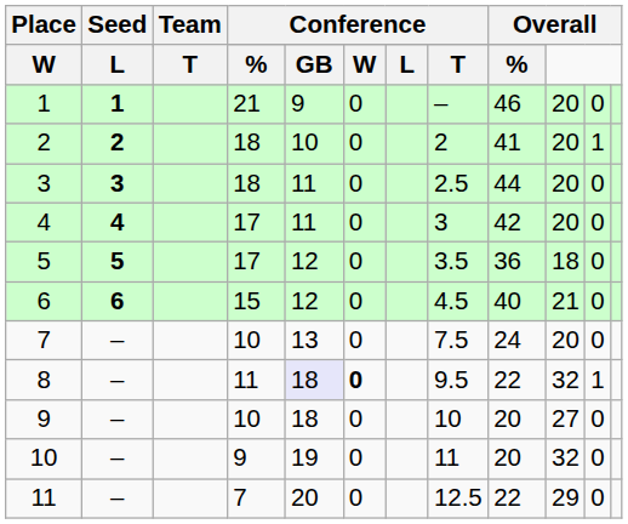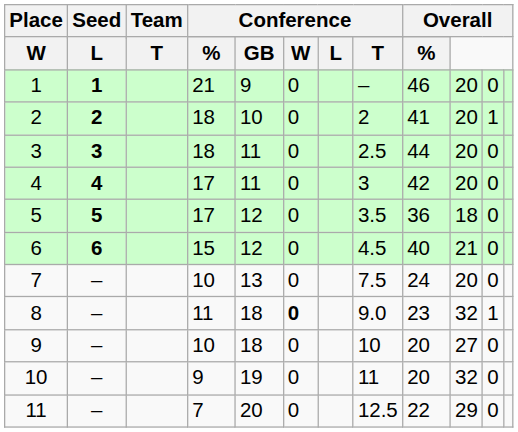 <table class="wikitable">
 <tr>
 <th rowspan ="2">Place</th>
 <th rowspan ="2">Seed</th>
 <th rowspan ="2">Team</th>
 <th colspan = "5">Conference</th>
 <th colspan = "4">Overall</th>
 </tr>
 <tr>
 </tr>
 <tr>
 <th scope="col" style="width: 20px;">W</th>
 <th scope="col" style="width: 20px;">L</th>
 <th scope="col" style="width: 20px;">T</th>
 <th scope="col" style="width: 30px;">%</th>
 <th scope="col" style="width: 30px;">GB</th>
 <th scope="col" style="width: 20px;">W</th>
 <th scope="col" style="width: 20px;">L</th>
 <th scope="col" style="width: 20px;">T</th>
 <th scope="col" style="width: 30px;">%</th>
 </tr>
 <tr bgcolor=#ccffcc>
 <td style="text-align:center;">1</td>
 <td style="text-align:center;"><strong>1</strong></td>
 <td></td>
 <td>21</td>
 <td>9</td>
 <td>0</td>
 <td></td>
 <td>–</td>
 <td>46</td>
 <td>20</td>
 <td>0</td>
 <td></td>
 </tr>
 <tr bgcolor=#ccffcc>
 <td style="text-align:center;">2</td>
 <td style="text-align:center;"><strong>2</strong></td>
 <td></td>
 <td>18</td>
 <td>10</td>
 <td>0</td>
 <td></td>
 <td>2</td>
 <td>41</td>
 <td>20</td>
 <td>1</td>
 <td></td>
 </tr>
 <tr bgcolor=#ccffcc>
 <td style="text-align:center;">3</td>
 <td style="text-align:center;"><strong>3</strong></td>
 <td></td>
 <td>18</td>
 <td>11</td>
 <td>0</td>
 <td></td>
 <td>2.5</td>
 <td>44</td>
 <td>20</td>
 <td>0</td>
 <td></td>
 </tr>
 <tr bgcolor=#ccffcc>
 <td style="text-align:center;">4</td>
 <td style="text-align:center;"><strong>4</strong></td>
 <td></td>
 <td>17</td>
 <td>11</td>
 <td>0</td>
 <td></td>
 <td>3</td>
 <td>42</td>
 <td>20</td>
 <td>0</td>
 <td></td>
 </tr>
 <tr bgcolor=#ccffcc>
 <td style="text-align:center;">5</td>
 <td style="text-align:center;"><strong>5</strong></td>
 <td></td>
 <td>17</td>
 <td>12</td>
 <td>0</td>
 <td></td>
 <td>3.5</td>
 <td>36</td>
 <td>18</td>
 <td>0</td>
 <td></td>
 </tr>
 <tr bgcolor=#ccffcc>
 <td style="text-align:center;">6</td>
 <td style="text-align:center;"><strong>6</strong></td>
 <td></td>
 <td>15</td>
 <td>12</td>
 <td>0</td>
 <td></td>
 <td>4.5</td>
 <td>40</td>
 <td>21</td>
 <td>0</td>
 <td></td>
 </tr>
 <tr>
 <td style="text-align:center;">7</td>
 <td style="text-align:center;">–</td>
 <td></td>
 <td>10</td>
 <td>13</td>
 <td>0</td>
 <td></td>
 <td>7.5</td>
 <td>24</td>
 <td>20</td>
 <td>0</td>
 <td></td>
 </tr>
 <tr>
 <td style="text-align:center;">8</td>
 <td style="text-align:center;">–</td>
 <td></td>
 <td>11</td>
-<td style="background: lavender;">18</td>
+<td>18</td>
 <td><strong>0</strong></td>
 <td></td>
-<td>9.5</td>
-<td>22</td>
+<td>9.0</td>
+<td>23</td>
 <td>32</td>
 <td>1</td>
 <td></td>
 </tr>
 <tr>
 <td style="text-align:center;">9</td>
 <td style="text-align:center;">–</td>
 <td></td>
 <td>10</td>
 <td>18</td>
 <td>0</td>
 <td></td>
 <td>10</td>
 <td>20</td>
 <td>27</td>
 <td>0</td>
 <td></td>
 </tr>
 <tr>
 <td style="text-align:center;">10</td>
 <td style="text-align:center;">–</td>
 <td></td>
 <td>9</td>
 <td>19</td>
 <td>0</td>
 <td></td>
 <td>11</td>
 <td>20</td>
 <td>32</td>
 <td>0</td>
 <td></td>
 </tr>
 <tr>
 <td style="text-align:center;">11</td>
 <td style="text-align:center;">–</td>
 <td></td>
 <td>7</td>
 <td>20</td>
 <td>0</td>
 <td></td>
 <td>12.5</td>
 <td>22</td>
 <td>29</td>
 <td>0</td>
 <td></td>
 </tr>
 </table>
